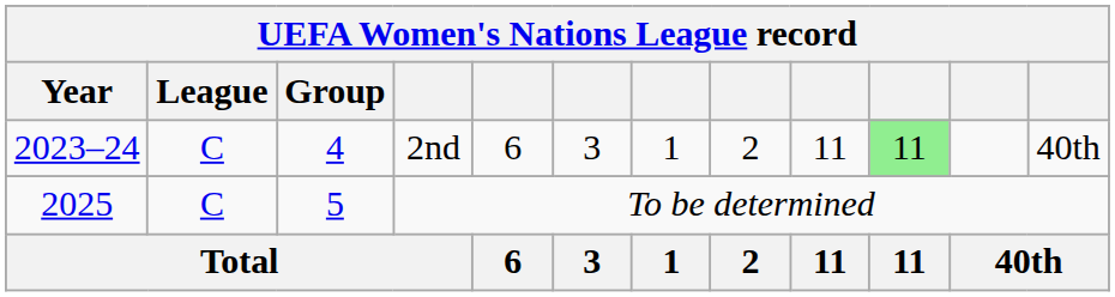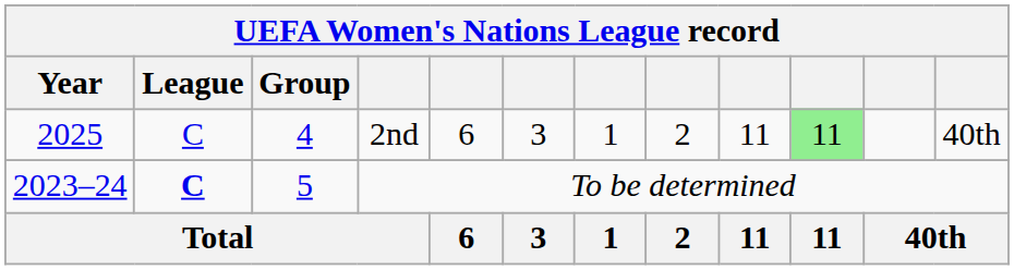 <table class="wikitable" style="text-align: center;">
 <tr>
 <th colspan=13><a href='#'>UEFA Women's Nations League</a> record</th>
 </tr>
 <tr>
 <th>Year</th>
 <th>League</th>
 <th>Group</th>
 <th width=28></th>
 <th width=28></th>
 <th width=28></th>
 <th width=28></th>
 <th width=28></th>
 <th width=28></th>
 <th width=28></th>
 <th width=28></th>
 <th width=28></th>
 </tr>
 <tr>
-<td><a href='#'>2023–24</a></td>
+<td><a href='#'>2025</a></td>
 <td><a href='#'>C</a></td>
 <td><a href='#'>4</a></td>
 <td>2nd</td>
 <td>6</td>
 <td>3</td>
 <td>1</td>
 <td>2</td>
 <td>11</td>
 <td style="background: lightgreen;">11</td>
 <td></td>
 <td>40th</td>
 </tr>
 <tr>
-<td><a href='#'>2025</a></td>
-<td><a href='#'>C</a></td>
+<td><a href='#'>2023–24</a></td>
+<td><strong><a href='#'>C</a></strong></td>
 <td><a href='#'>5</a></td>
 <td colspan=9><em>To be determined</em></td>
 </tr>
 <tr>
 <th colspan=4>Total</th>
 <th>6</th>
 <th>3</th>
 <th>1</th>
 <th>2</th>
 <th>11</th>
 <th>11</th>
 <th colspan=2>40th</th>
 </tr>
 </table>
